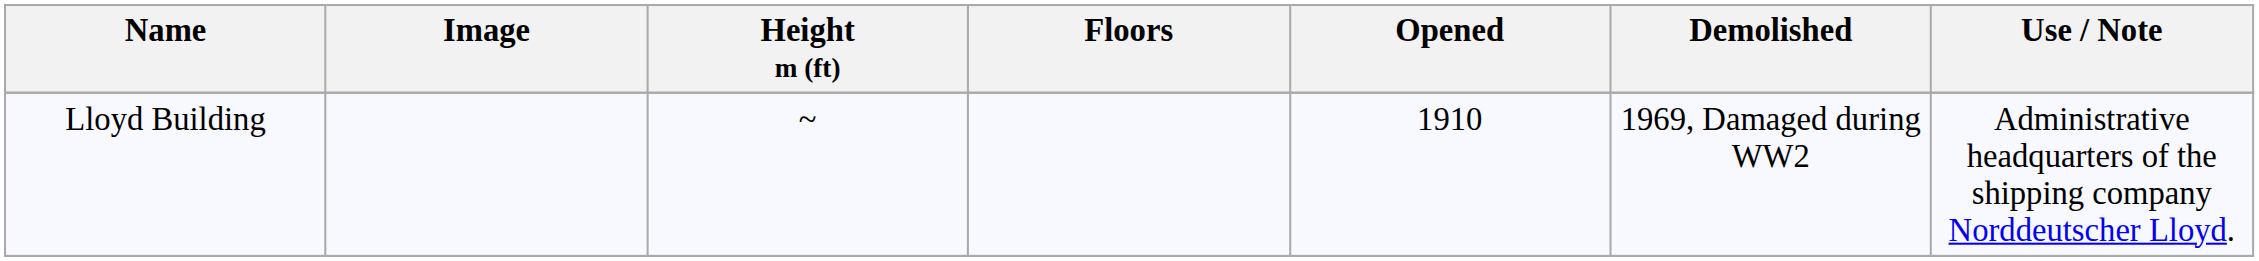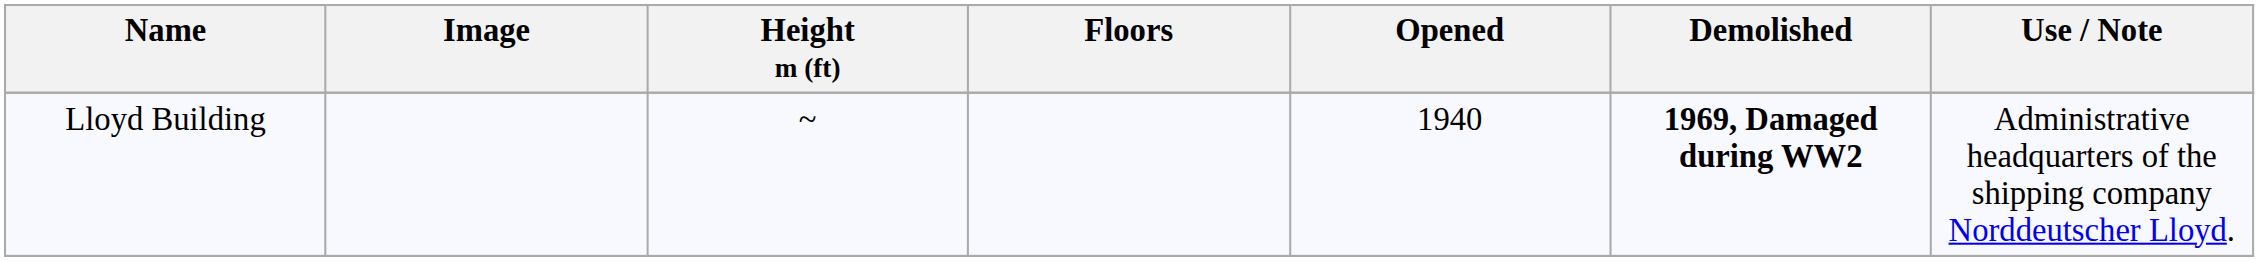 <table class = "wikitable sortable">
 <tr ---- align="center" valign="top" bgcolor="#dddddd">
 <th width="150px">Name</th>
 <th width="150px">Image</th>
 <th width="150px">Height<br><small>m (ft)</small></th>
 <th width="150px">Floors</th>
 <th width="150px">Opened</th>
 <th width="150px">Demolished</th>
 <th width="150px">Use / Note</th>
 </tr>
 <tr>
 </tr>
 <tr ---- align="center" valign="top" bgcolor="#F8F8FF">
 <td>Lloyd Building</td>
 <td></td>
 <td>~</td>
 <td></td>
-<td>1910</td>
-<td>1969, Damaged during WW2</td>
+<td>1940</td>
+<td><strong>1969, Damaged during WW2</strong></td>
 <td>Administrative headquarters of the shipping company <a href='#'>Norddeutscher Lloyd</a>.</td>
 </tr>
 <tr>
 </tr>
 </table>
